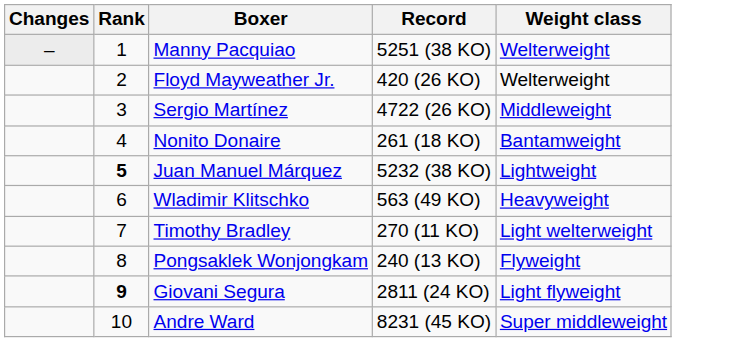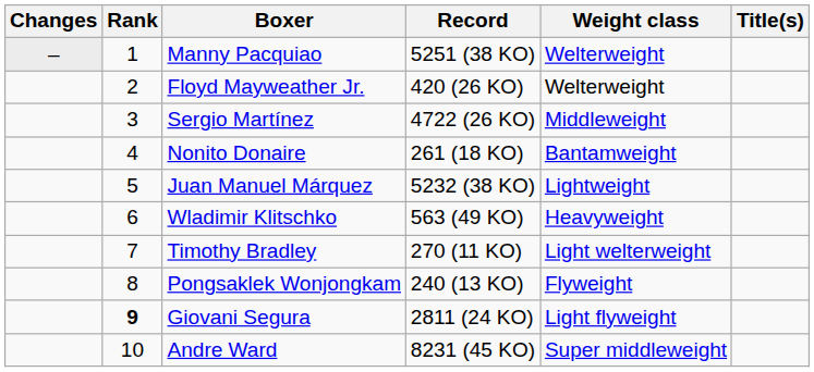 <table class="wikitable ">
 <tr>
 <th>Changes</th>
 <th>Rank</th>
 <th>Boxer</th>
 <th>Record</th>
 <th>Weight class</th>
+<th>Title(s)</th>
 </tr>
 <tr>
 <td align=center bgcolor=#ECECEC>–</td>
 <td align=center>1</td>
 <td><a href='#'>Manny Pacquiao</a></td>
 <td>5251 (38 KO)</td>
 <td><a href='#'>Welterweight</a></td>
+<td></td>
 </tr>
 <tr>
 <td align=center></td>
 <td align=center>2</td>
 <td><a href='#'>Floyd Mayweather Jr.</a></td>
 <td>420 (26 KO)</td>
 <td>Welterweight</td>
+<td></td>
 </tr>
 <tr>
 <td align=center></td>
 <td align=center>3</td>
 <td><a href='#'>Sergio Martínez</a></td>
 <td>4722 (26 KO)</td>
 <td><a href='#'>Middleweight</a></td>
+<td></td>
 </tr>
 <tr>
 <td align=center></td>
 <td align=center>4</td>
 <td><a href='#'>Nonito Donaire</a></td>
 <td>261 (18 KO)</td>
 <td><a href='#'>Bantamweight</a></td>
+<td></td>
 </tr>
 <tr>
 <td align=center></td>
-<td align=center><strong>5</strong></td>
+<td align=center>5</td>
 <td><a href='#'>Juan Manuel Márquez</a></td>
 <td>5232 (38 KO)</td>
 <td><a href='#'>Lightweight</a></td>
+<td></td>
 </tr>
 <tr>
 <td align=center></td>
 <td align=center>6</td>
 <td><a href='#'>Wladimir Klitschko</a></td>
 <td>563 (49 KO)</td>
 <td><a href='#'>Heavyweight</a></td>
+<td></td>
 </tr>
 <tr>
 <td align=center></td>
 <td align=center>7</td>
 <td><a href='#'>Timothy Bradley</a></td>
 <td>270 (11 KO)</td>
 <td><a href='#'>Light welterweight</a></td>
+<td></td>
 </tr>
 <tr>
 <td align=center></td>
 <td align=center>8</td>
 <td><a href='#'>Pongsaklek Wonjongkam</a></td>
 <td>240 (13 KO)</td>
 <td><a href='#'>Flyweight</a></td>
+<td></td>
 </tr>
 <tr>
 <td align=center></td>
 <td align=center><strong>9</strong></td>
 <td><a href='#'>Giovani Segura</a></td>
 <td>2811 (24 KO)</td>
 <td><a href='#'>Light flyweight</a></td>
+<td></td>
 </tr>
 <tr>
 <td align=center></td>
 <td align=center>10</td>
 <td><a href='#'>Andre Ward</a></td>
 <td>8231 (45 KO)</td>
 <td><a href='#'>Super middleweight</a></td>
+<td></td>
 </tr>
 </table>
